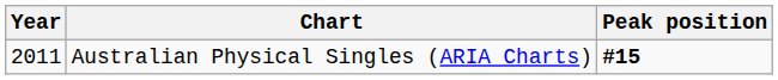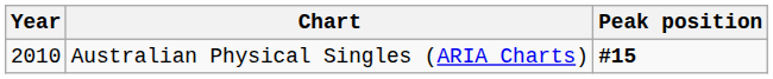 <table class="wikitable">
 <tr>
 <th>Year</th>
 <th>Chart</th>
 <th>Peak position</th>
 </tr>
 <tr>
-<td>2011</td>
+<td>2010</td>
 <td>Australian Physical Singles (<a href='#'>ARIA Charts</a>)</td>
 <td><strong>#15</strong></td>
 </tr>
 </table>
